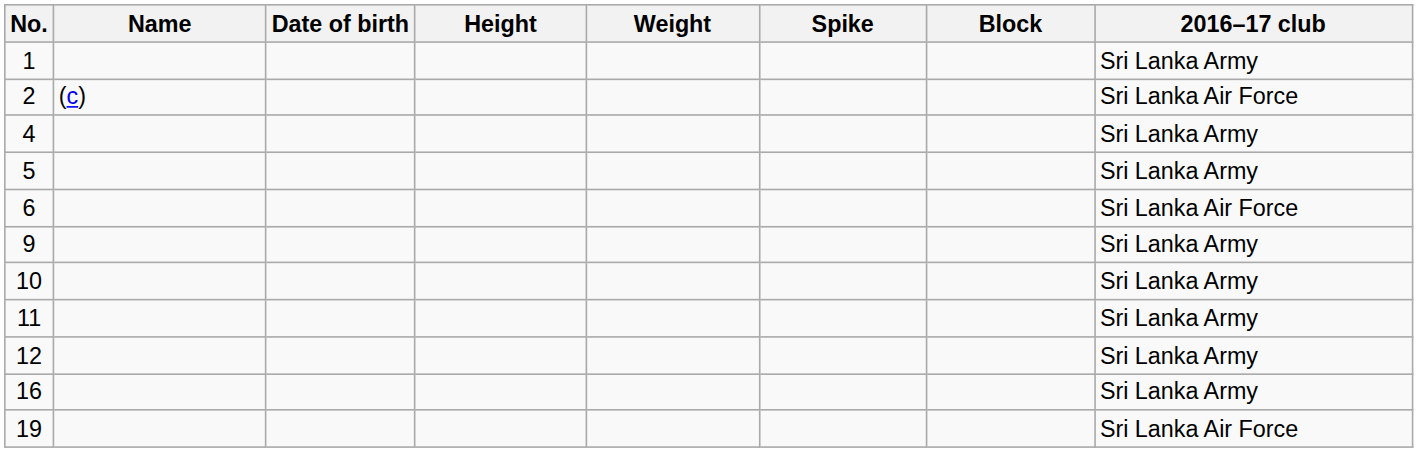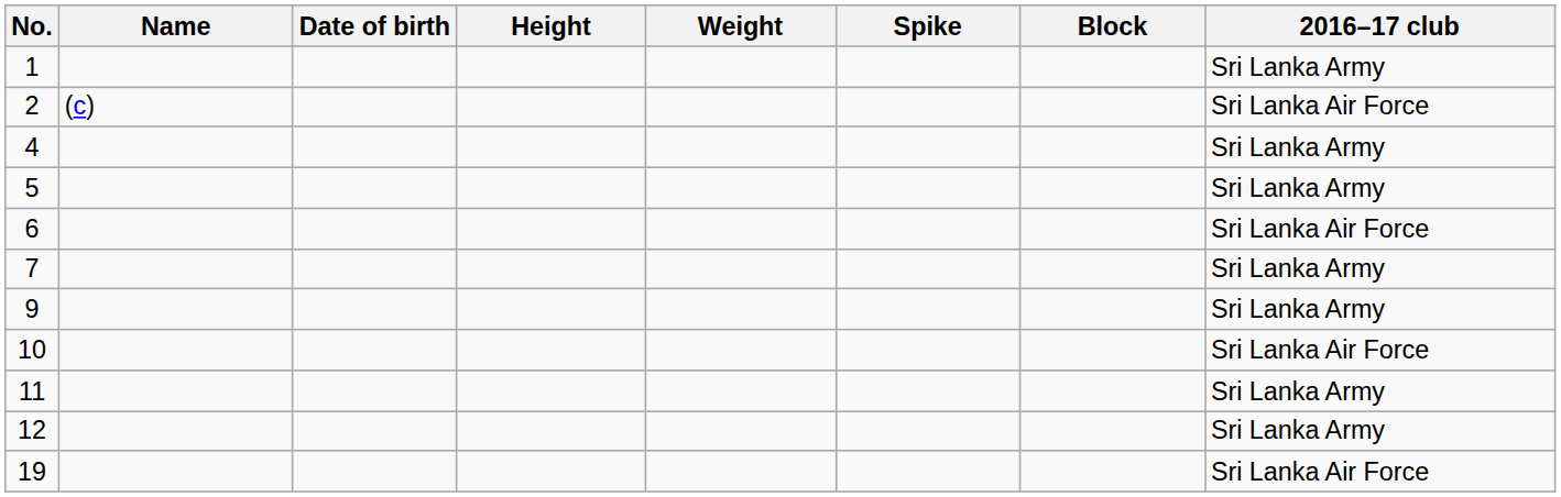 <table class="wikitable sortable" style="font-size:90%; text-align:center;">
 <tr>
 <th>No.</th>
 <th style="width:12em">Name</th>
 <th style="width:8em">Date of birth</th>
 <th style="width:9em">Height</th>
 <th style="width:9em">Weight</th>
 <th style="width:9em">Spike</th>
 <th style="width:9em">Block</th>
 <th style="width:19em">2016–17 club</th>
 </tr>
 <tr>
 <td>1</td>
 <td align=left></td>
 <td align=right></td>
 <td></td>
 <td></td>
 <td></td>
 <td></td>
 <td align="left"> Sri Lanka Army</td>
 </tr>
 <tr>
 <td>2</td>
 <td align=left> (<a href='#'>c</a>)</td>
 <td align="right"></td>
 <td></td>
 <td></td>
 <td></td>
 <td></td>
 <td align="left"> Sri Lanka Air Force</td>
 </tr>
 <tr>
 <td>4</td>
 <td align=left></td>
 <td align=right></td>
 <td></td>
 <td></td>
 <td></td>
 <td></td>
 <td align="left"> Sri Lanka Army</td>
 </tr>
 <tr>
 <td>5</td>
 <td align=left></td>
 <td align=right></td>
 <td></td>
 <td></td>
 <td></td>
 <td></td>
 <td align="left"> Sri Lanka Army</td>
 </tr>
 <tr>
 <td>6</td>
 <td align=left></td>
 <td align=right></td>
 <td></td>
 <td></td>
 <td></td>
 <td></td>
 <td align="left"> Sri Lanka Air Force</td>
 </tr>
 <tr>
+<td>7</td>
+<td align=left></td>
+<td align=right></td>
+<td></td>
+<td></td>
+<td></td>
+<td></td>
+<td align="left"> Sri Lanka Army</td>
+</tr>
+<tr>
 <td>9</td>
 <td align=left></td>
 <td align=right></td>
 <td></td>
 <td></td>
 <td></td>
 <td></td>
 <td align="left"> Sri Lanka Army</td>
 </tr>
 <tr>
 <td>10</td>
 <td align=left></td>
 <td align=right></td>
 <td></td>
 <td></td>
 <td></td>
 <td></td>
-<td align="left"> Sri Lanka Army</td>
+<td align="left"> Sri Lanka Air Force</td>
 </tr>
 <tr>
 <td>11</td>
 <td align=left></td>
 <td align=right></td>
 <td></td>
 <td></td>
 <td></td>
 <td></td>
 <td align="left"> Sri Lanka Army</td>
 </tr>
 <tr>
 <td>12</td>
 <td align=left></td>
 <td align=right></td>
 <td></td>
 <td></td>
 <td></td>
 <td></td>
 <td align="left"> Sri Lanka Army</td>
 </tr>
 <tr>
-<td>16</td>
-<td align=left></td>
-<td align=right></td>
-<td></td>
-<td></td>
-<td></td>
-<td></td>
-<td align="left"> Sri Lanka Army</td>
-</tr>
-<tr>
 <td>19</td>
 <td align=left></td>
 <td align=right></td>
 <td></td>
 <td></td>
 <td></td>
 <td></td>
 <td align="left"> Sri Lanka Air Force</td>
 </tr>
 </table>
